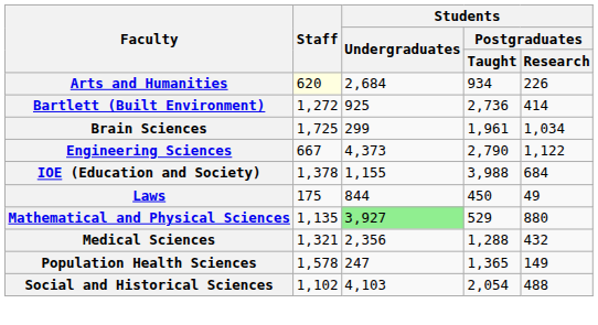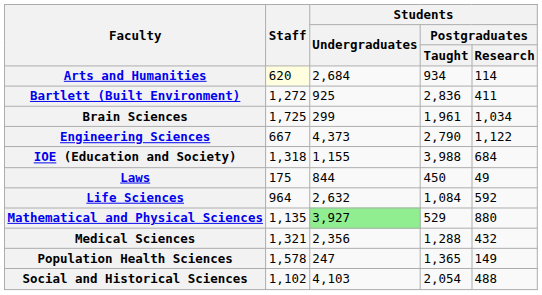 <table class="wikitable sortable">
 <tr>
 <th rowspan=3>Faculty</th>
 <th rowspan=3>Staff</th>
 <th colspan=3>Students</th>
 </tr>
 <tr>
 <th rowspan=2>Undergraduates</th>
 <th colspan=2>Postgraduates</th>
 </tr>
 <tr>
 <th>Taught</th>
 <th>Research</th>
 </tr>
 <tr>
 <th scope="row"><a href='#'>Arts and Humanities</a></th>
 <td style="background: lightyellow;">620</td>
 <td>2,684</td>
 <td>934</td>
-<td>226</td>
+<td>114</td>
 </tr>
 <tr>
 <th scope="row"><a href='#'>Bartlett (Built Environment)</a></th>
 <td>1,272</td>
 <td>925</td>
-<td>2,736</td>
-<td>414</td>
+<td>2,836</td>
+<td>411</td>
 </tr>
 <tr style="text-align:left;">
 <th scope="row">Brain Sciences</th>
 <td>1,725</td>
 <td>299</td>
 <td>1,961</td>
 <td>1,034</td>
 </tr>
 <tr style="text-align:left;">
 <th scope="row"><a href='#'>Engineering Sciences</a></th>
 <td>667</td>
 <td>4,373</td>
 <td>2,790</td>
 <td>1,122</td>
 </tr>
 <tr style="text-align:left;">
 <th scope="row"><a href='#'>IOE</a> (Education and Society)</th>
-<td>1,378</td>
+<td>1,318</td>
 <td>1,155</td>
 <td>3,988</td>
 <td>684</td>
 </tr>
 <tr style="text-align:left;">
 <th scope="row"><a href='#'>Laws</a></th>
 <td>175</td>
 <td>844</td>
 <td>450</td>
 <td>49</td>
+</tr>
+<tr style="text-align:left;">
+<th scope="row"><a href='#'>Life Sciences</a></th>
+<td>964</td>
+<td>2,632</td>
+<td>1,084</td>
+<td>592</td>
 </tr>
 <tr style="text-align:left;">
 <th scope="row"><a href='#'>Mathematical and Physical Sciences</a></th>
 <td>1,135</td>
 <td style="background: lightgreen;">3,927</td>
 <td>529</td>
 <td>880</td>
 </tr>
 <tr style="text-align:left;">
 <th scope="row">Medical Sciences</th>
 <td>1,321</td>
 <td>2,356</td>
 <td>1,288</td>
 <td>432</td>
 </tr>
 <tr style="text-align:left;">
 <th scope="row">Population Health Sciences</th>
 <td>1,578</td>
 <td>247</td>
 <td>1,365</td>
 <td>149</td>
 </tr>
 <tr style="text-align:left;">
 <th scope="row">Social and Historical Sciences</th>
 <td>1,102</td>
 <td>4,103</td>
 <td>2,054</td>
 <td>488</td>
 </tr>
 </table>
